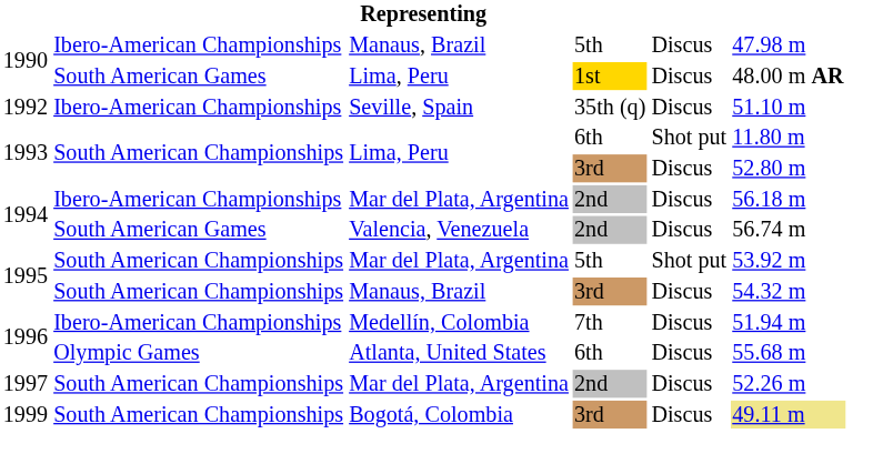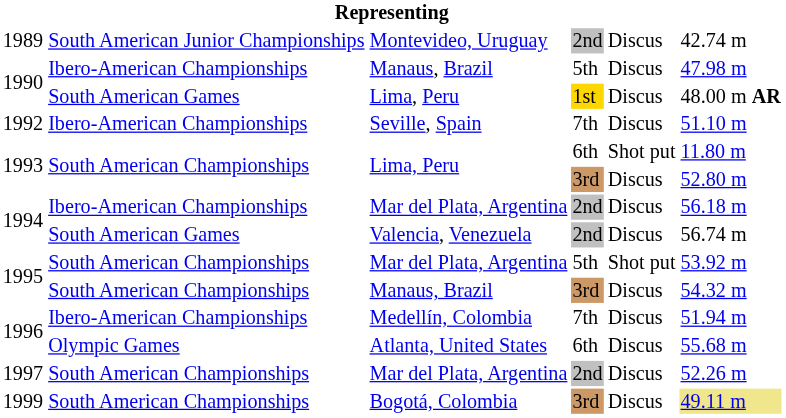 <table>
 <tr>
 <th colspan="6">Representing </th>
+</tr>
+<tr>
+<td>1989</td>
+<td><a href='#'>South American Junior Championships</a></td>
+<td><a href='#'>Montevideo, Uruguay</a></td>
+<td bgcolor=silver>2nd</td>
+<td>Discus</td>
+<td>42.74 m</td>
 </tr>
 <tr>
 <td rowspan=2>1990</td>
 <td><a href='#'>Ibero-American Championships</a></td>
 <td><a href='#'>Manaus</a>, <a href='#'>Brazil</a></td>
 <td>5th</td>
 <td>Discus</td>
 <td><a href='#'>47.98 m</a></td>
 </tr>
 <tr>
 <td><a href='#'>South American Games</a></td>
 <td><a href='#'>Lima</a>, <a href='#'>Peru</a></td>
 <td bgcolor=gold>1st</td>
 <td>Discus</td>
 <td>48.00 m <strong>AR</strong></td>
 </tr>
 <tr>
 <td>1992</td>
 <td><a href='#'>Ibero-American Championships</a></td>
 <td><a href='#'>Seville</a>, <a href='#'>Spain</a></td>
-<td>35th (q)</td>
+<td>7th</td>
 <td>Discus</td>
 <td><a href='#'>51.10 m</a></td>
 </tr>
 <tr>
 <td rowspan=2>1993</td>
 <td rowspan=2><a href='#'>South American Championships</a></td>
 <td rowspan=2><a href='#'>Lima, Peru</a></td>
 <td>6th</td>
 <td>Shot put</td>
 <td><a href='#'>11.80 m</a></td>
 </tr>
 <tr>
 <td bgcolor="cc9966">3rd</td>
 <td>Discus</td>
 <td><a href='#'>52.80 m</a></td>
 </tr>
 <tr>
 <td rowspan=2>1994</td>
 <td><a href='#'>Ibero-American Championships</a></td>
 <td><a href='#'>Mar del Plata, Argentina</a></td>
 <td bgcolor=silver>2nd</td>
 <td>Discus</td>
 <td><a href='#'>56.18 m</a></td>
 </tr>
 <tr>
 <td><a href='#'>South American Games</a></td>
 <td><a href='#'>Valencia</a>, <a href='#'>Venezuela</a></td>
 <td bgcolor=silver>2nd</td>
 <td>Discus</td>
 <td>56.74 m</td>
 </tr>
 <tr>
 <td rowspan=2>1995</td>
 <td><a href='#'>South American Championships</a></td>
 <td><a href='#'>Mar del Plata, Argentina</a></td>
 <td>5th</td>
 <td>Shot put</td>
 <td><a href='#'>53.92 m</a></td>
 </tr>
 <tr>
 <td><a href='#'>South American Championships</a></td>
 <td><a href='#'>Manaus, Brazil</a></td>
 <td bgcolor="cc9966">3rd</td>
 <td>Discus</td>
 <td><a href='#'>54.32 m</a></td>
 </tr>
 <tr>
 <td rowspan=2>1996</td>
 <td><a href='#'>Ibero-American Championships</a></td>
 <td><a href='#'>Medellín, Colombia</a></td>
 <td>7th</td>
 <td>Discus</td>
 <td><a href='#'>51.94 m</a></td>
 </tr>
 <tr>
 <td><a href='#'>Olympic Games</a></td>
 <td><a href='#'>Atlanta, United States</a></td>
 <td>6th</td>
 <td>Discus</td>
 <td><a href='#'>55.68 m</a></td>
 </tr>
 <tr>
 <td>1997</td>
 <td><a href='#'>South American Championships</a></td>
 <td><a href='#'>Mar del Plata, Argentina</a></td>
 <td bgcolor="silver">2nd</td>
 <td>Discus</td>
 <td><a href='#'>52.26 m</a></td>
 </tr>
 <tr>
 <td>1999</td>
 <td><a href='#'>South American Championships</a></td>
 <td><a href='#'>Bogotá, Colombia</a></td>
 <td bgcolor="cc9966">3rd</td>
 <td>Discus</td>
 <td style="background: khaki;"><a href='#'>49.11 m</a></td>
 </tr>
 </table>
